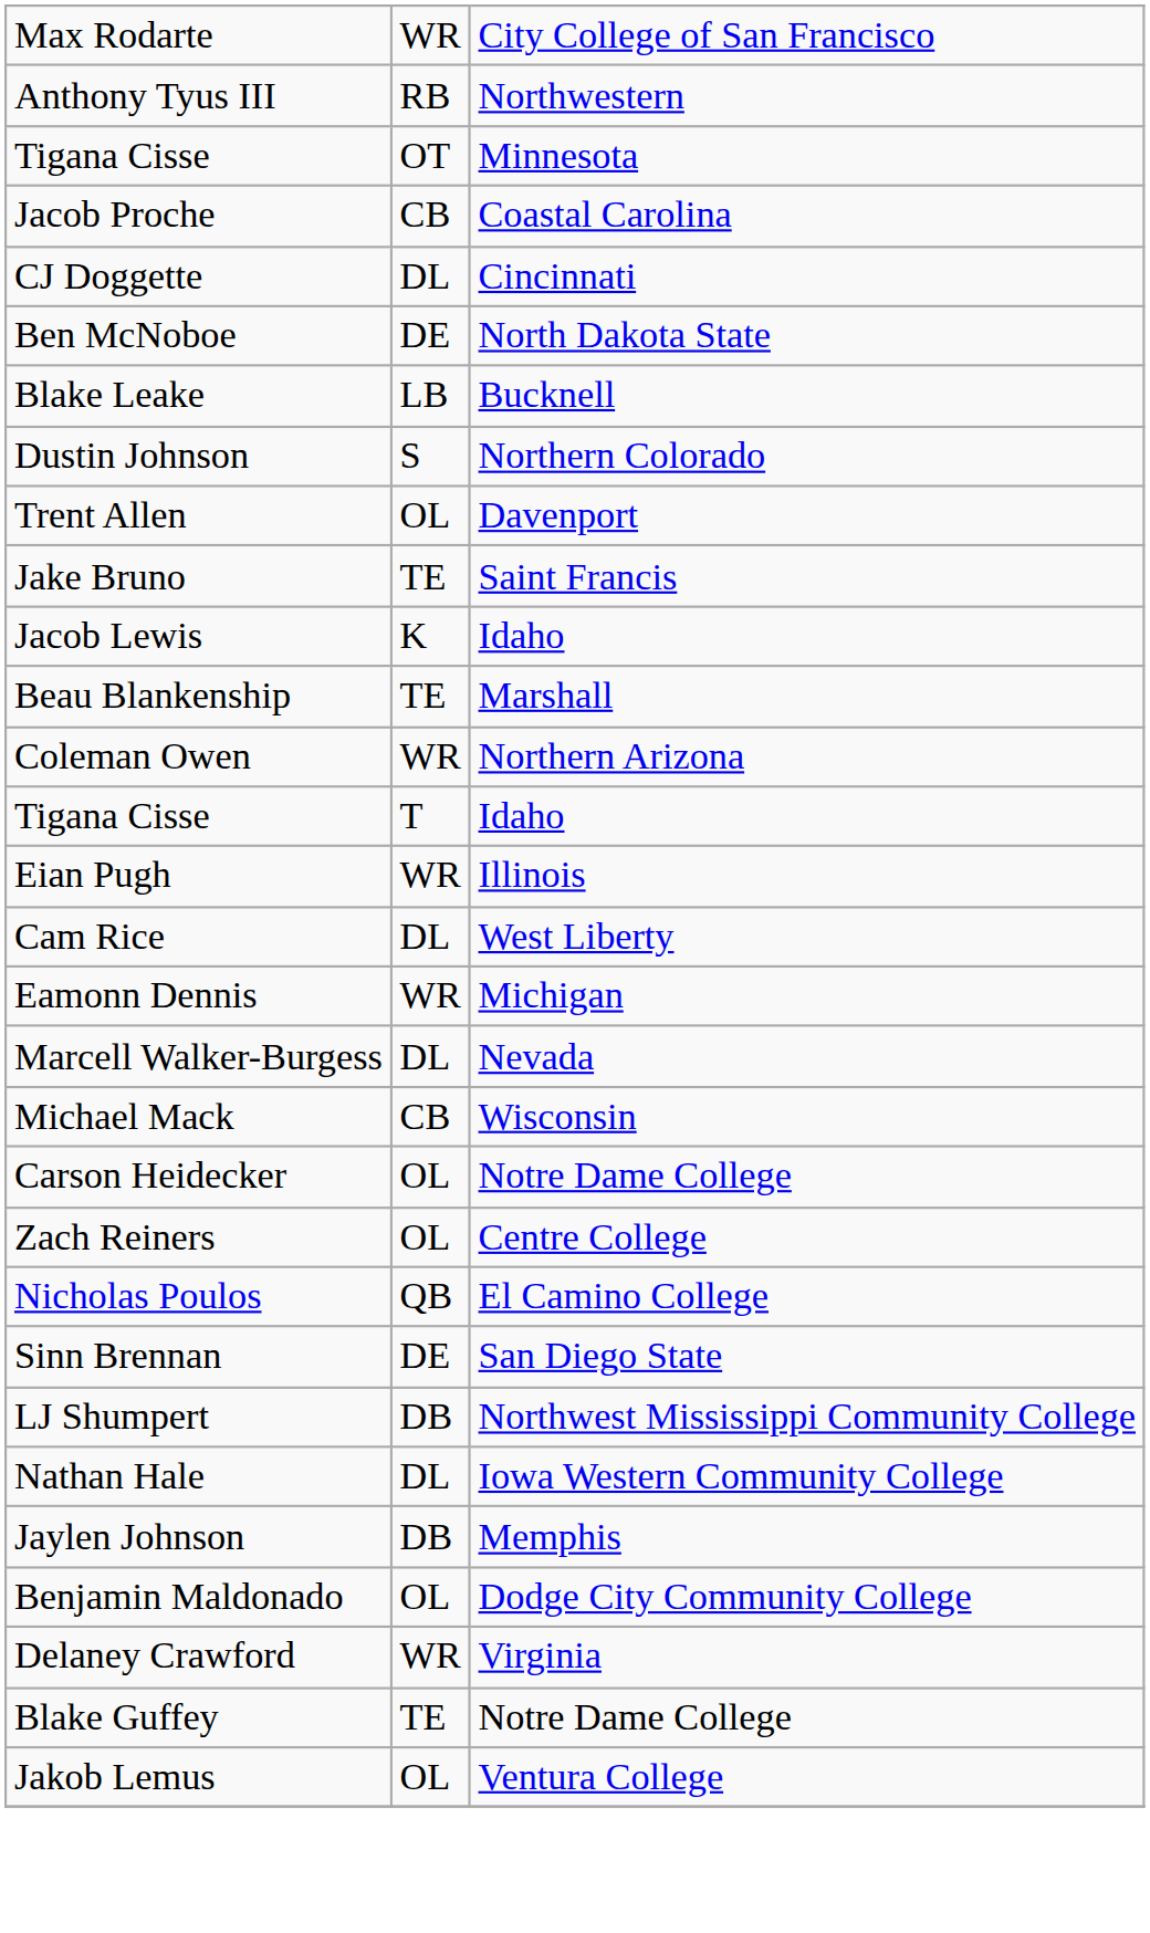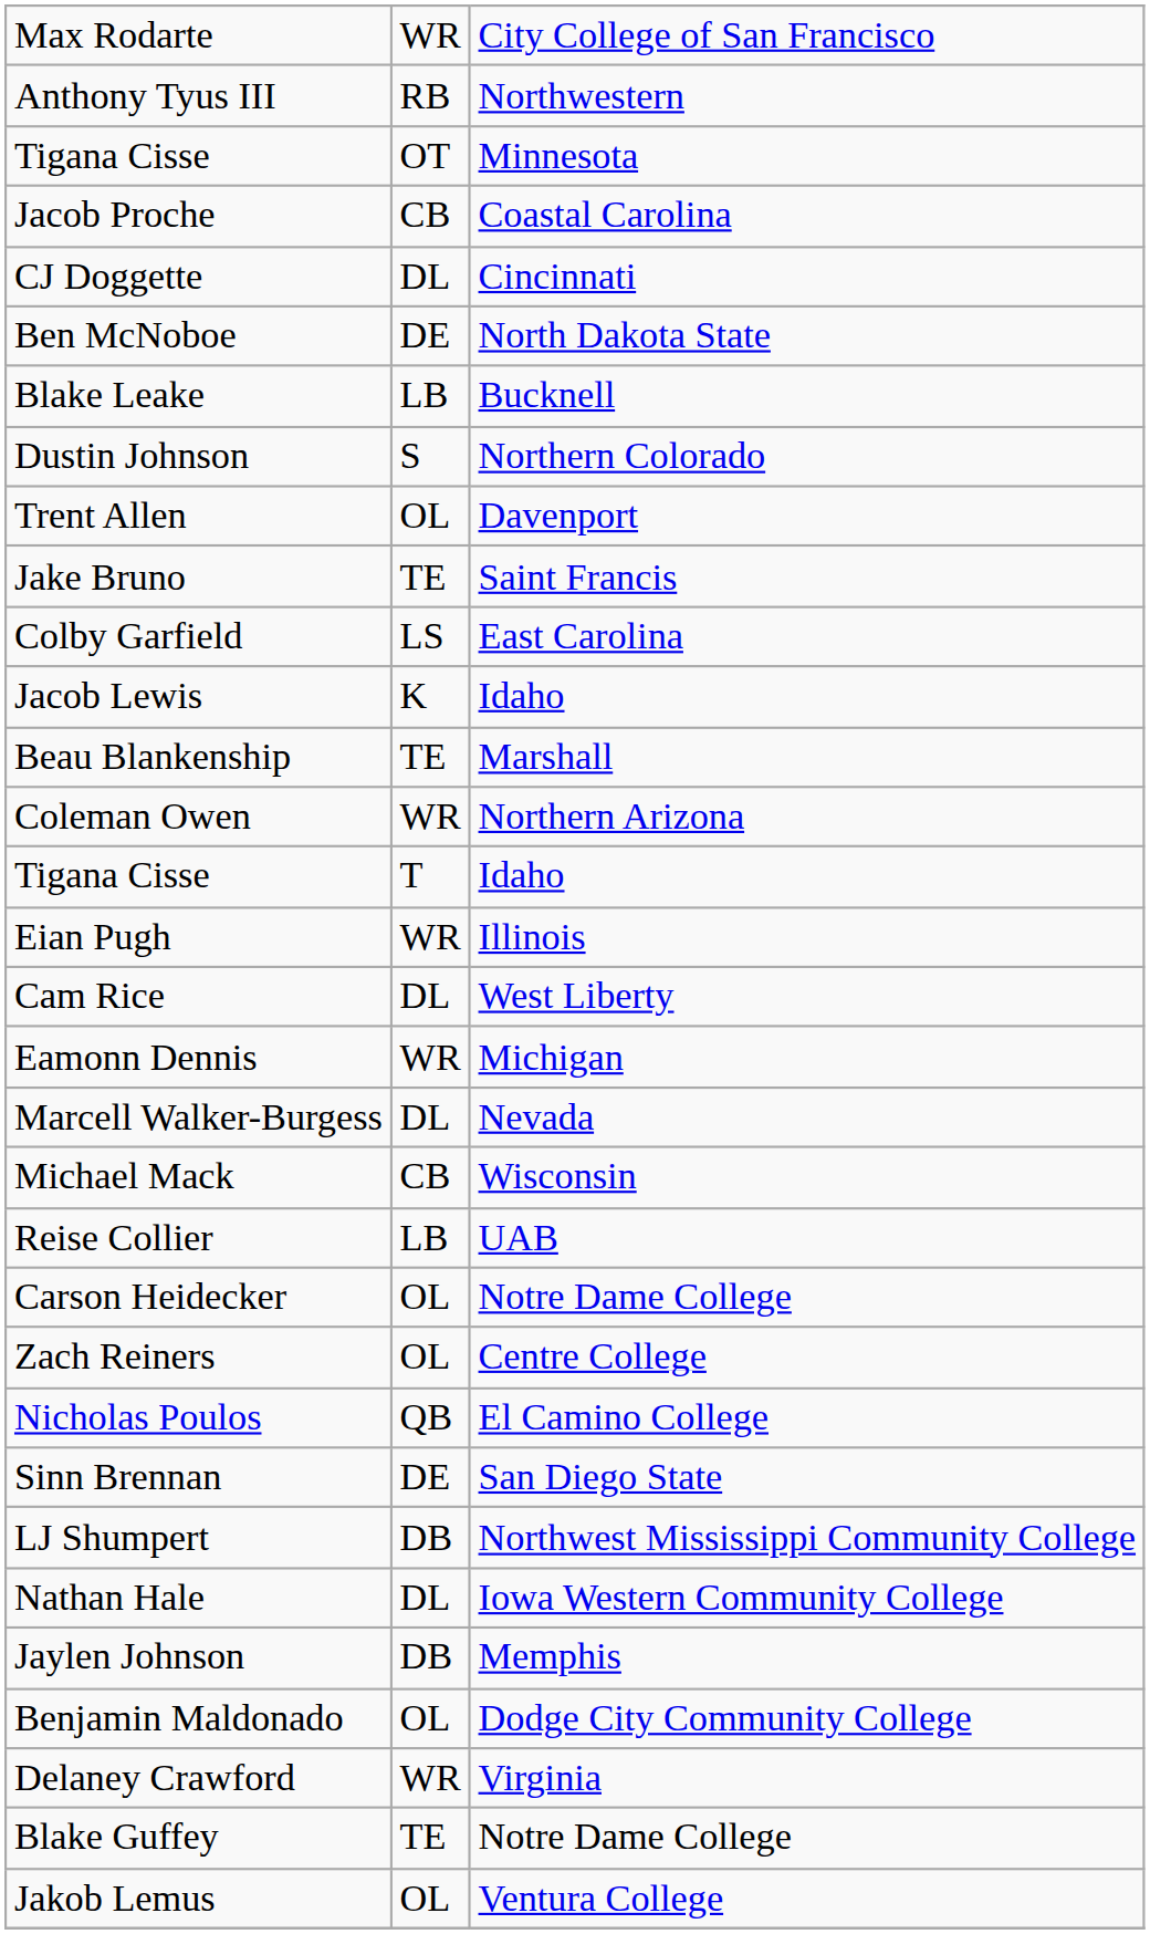 <table class="wikitable">
 <tr>
 <td>Max Rodarte</td>
 <td>WR</td>
 <td><a href='#'>City College of San Francisco</a></td>
 </tr>
 <tr>
 <td>Anthony Tyus III</td>
 <td>RB</td>
 <td><a href='#'>Northwestern</a></td>
 </tr>
 <tr>
 <td>Tigana Cisse</td>
 <td>OT</td>
 <td><a href='#'>Minnesota</a></td>
 </tr>
 <tr>
 <td>Jacob Proche</td>
 <td>CB</td>
 <td><a href='#'>Coastal Carolina</a></td>
 </tr>
 <tr>
 <td>CJ Doggette</td>
 <td>DL</td>
 <td><a href='#'>Cincinnati</a></td>
 </tr>
 <tr>
 <td>Ben McNoboe</td>
 <td>DE</td>
 <td><a href='#'>North Dakota State</a></td>
 </tr>
 <tr>
 <td>Blake Leake</td>
 <td>LB</td>
 <td><a href='#'>Bucknell</a></td>
 </tr>
 <tr>
 <td>Dustin Johnson</td>
 <td>S</td>
 <td><a href='#'>Northern Colorado</a></td>
 </tr>
 <tr>
 <td>Trent Allen</td>
 <td>OL</td>
 <td><a href='#'>Davenport</a></td>
 </tr>
 <tr>
 <td>Jake Bruno</td>
 <td>TE</td>
 <td><a href='#'>Saint Francis</a></td>
 </tr>
 <tr>
+<td>Colby Garfield</td>
+<td>LS</td>
+<td><a href='#'>East Carolina</a></td>
+</tr>
+<tr>
 <td>Jacob Lewis</td>
 <td>K</td>
 <td><a href='#'>Idaho</a></td>
 </tr>
 <tr>
 <td>Beau Blankenship</td>
 <td>TE</td>
 <td><a href='#'>Marshall</a></td>
 </tr>
 <tr>
 <td>Coleman Owen</td>
 <td>WR</td>
 <td><a href='#'>Northern Arizona</a></td>
 </tr>
 <tr>
 <td>Tigana Cisse</td>
 <td>T</td>
 <td><a href='#'>Idaho</a></td>
 </tr>
 <tr>
 <td>Eian Pugh</td>
 <td>WR</td>
 <td><a href='#'>Illinois</a></td>
 </tr>
 <tr>
 <td>Cam Rice</td>
 <td>DL</td>
 <td><a href='#'>West Liberty</a></td>
 </tr>
 <tr>
 <td>Eamonn Dennis</td>
 <td>WR</td>
 <td><a href='#'>Michigan</a></td>
 </tr>
 <tr>
 <td>Marcell Walker-Burgess</td>
 <td>DL</td>
 <td><a href='#'>Nevada</a></td>
 </tr>
 <tr>
 <td>Michael Mack</td>
 <td>CB</td>
 <td><a href='#'>Wisconsin</a></td>
+</tr>
+<tr>
+<td>Reise Collier</td>
+<td>LB</td>
+<td><a href='#'>UAB</a></td>
 </tr>
 <tr>
 <td>Carson Heidecker</td>
 <td>OL</td>
 <td><a href='#'>Notre Dame College</a></td>
 </tr>
 <tr>
 <td>Zach Reiners</td>
 <td>OL</td>
 <td><a href='#'>Centre College</a></td>
 </tr>
 <tr>
 <td><a href='#'>Nicholas Poulos</a></td>
 <td>QB</td>
 <td><a href='#'>El Camino College</a></td>
 </tr>
 <tr>
 <td>Sinn Brennan</td>
 <td>DE</td>
 <td><a href='#'>San Diego State</a></td>
 </tr>
 <tr>
 <td>LJ Shumpert</td>
 <td>DB</td>
 <td><a href='#'>Northwest Mississippi Community College</a></td>
 </tr>
 <tr>
 <td>Nathan Hale</td>
 <td>DL</td>
 <td><a href='#'>Iowa Western Community College</a></td>
 </tr>
 <tr>
 <td>Jaylen Johnson</td>
 <td>DB</td>
 <td><a href='#'>Memphis</a></td>
 </tr>
 <tr>
 <td>Benjamin Maldonado</td>
 <td>OL</td>
 <td><a href='#'>Dodge City Community College</a></td>
 </tr>
 <tr>
 <td>Delaney Crawford</td>
 <td>WR</td>
 <td><a href='#'>Virginia</a></td>
 </tr>
 <tr>
 <td>Blake Guffey</td>
 <td>TE</td>
 <td>Notre Dame College</td>
 </tr>
 <tr>
 <td>Jakob Lemus</td>
 <td>OL</td>
 <td><a href='#'>Ventura College</a></td>
 </tr>
 <tr>
 </tr>
 </table>
